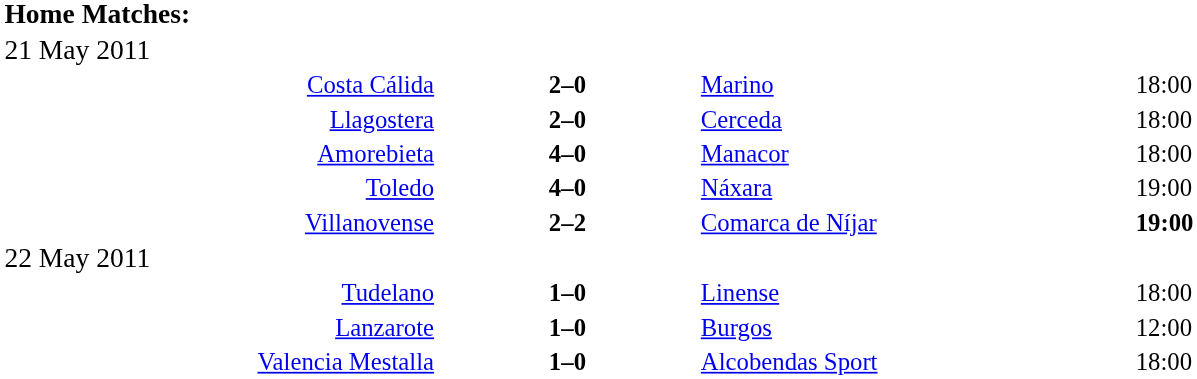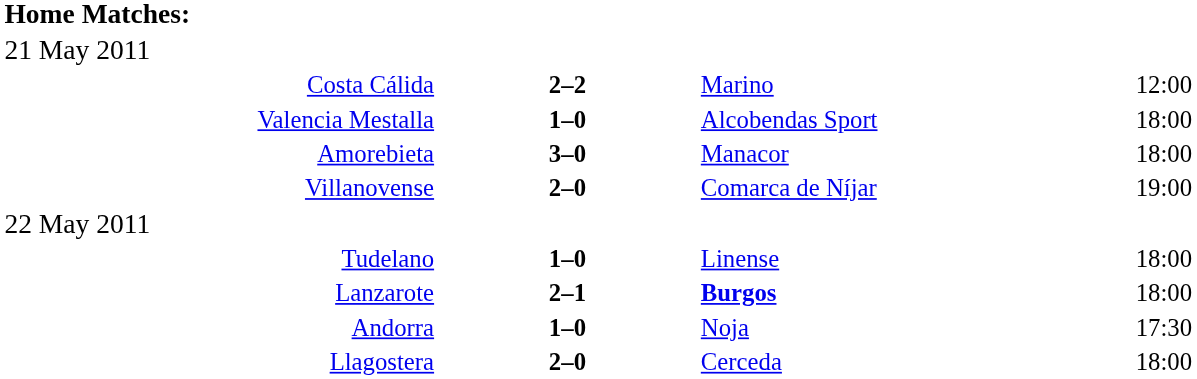 <table width=100% cellspacing=1>
 <tr>
 <th width=20%></th>
 <th width=12%></th>
 <th width=20%></th>
 <th></th>
 </tr>
 <tr>
 <td><strong>Home Matches:</strong></td>
 </tr>
 <tr>
 <td>21 May 2011</td>
 </tr>
 <tr style=font-size:90%>
 <td align=right><a href='#'>Costa Cálida</a></td>
-<td align=center><strong>2–0</strong></td>
+<td align=center><strong>2–2</strong></td>
 <td><a href='#'>Marino</a></td>
-<td>18:00</td>
+<td>12:00</td>
 </tr>
 <tr style=font-size:90%>
-<td align=right><a href='#'>Llagostera</a></td>
-<td align=center><strong>2–0</strong></td>
-<td><a href='#'>Cerceda</a></td>
+<td align=right><a href='#'>Valencia Mestalla</a></td>
+<td align=center><strong>1–0</strong></td>
+<td><a href='#'>Alcobendas Sport</a></td>
 <td>18:00</td>
 </tr>
 <tr style=font-size:90%>
 <td align=right><a href='#'>Amorebieta</a></td>
-<td align=center><strong>4–0</strong></td>
+<td align=center><strong>3–0</strong></td>
 <td><a href='#'>Manacor</a></td>
 <td>18:00</td>
 </tr>
 <tr style=font-size:90%>
-<td align=right><a href='#'>Toledo</a></td>
-<td align=center><strong>4–0</strong></td>
-<td><a href='#'>Náxara</a></td>
+<td align=right><a href='#'>Villanovense</a></td>
+<td align=center><strong>2–0</strong></td>
+<td><a href='#'>Comarca de Níjar</a></td>
 <td>19:00</td>
-</tr>
-<tr style=font-size:90%>
-<td align=right><a href='#'>Villanovense</a></td>
-<td align=center><strong>2–2</strong></td>
-<td><a href='#'>Comarca de Níjar</a></td>
-<td><strong>19:00</strong></td>
 </tr>
 <tr>
 <td>22 May 2011</td>
 </tr>
 <tr style=font-size:90%>
 <td align=right><a href='#'>Tudelano</a></td>
 <td align=center><strong>1–0</strong></td>
 <td><a href='#'>Linense</a></td>
 <td>18:00</td>
 </tr>
 <tr style=font-size:90%>
 <td align=right><a href='#'>Lanzarote</a></td>
-<td align=center><strong>1–0</strong></td>
-<td><a href='#'>Burgos</a></td>
-<td>12:00</td>
+<td align=center><strong>2–1</strong></td>
+<td><strong><a href='#'>Burgos</a></strong></td>
+<td>18:00</td>
 </tr>
 <tr style=font-size:90%>
-<td align=right><a href='#'>Valencia Mestalla</a></td>
+<td align=right><a href='#'>Andorra</a></td>
 <td align=center><strong>1–0</strong></td>
-<td><a href='#'>Alcobendas Sport</a></td>
+<td><a href='#'>Noja</a></td>
+<td>17:30</td>
+</tr>
+<tr style=font-size:90%>
+<td align=right><a href='#'>Llagostera</a></td>
+<td align=center><strong>2–0</strong></td>
+<td><a href='#'>Cerceda</a></td>
 <td>18:00</td>
 </tr>
 </table>
